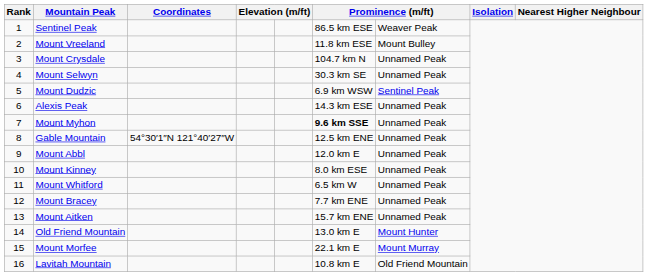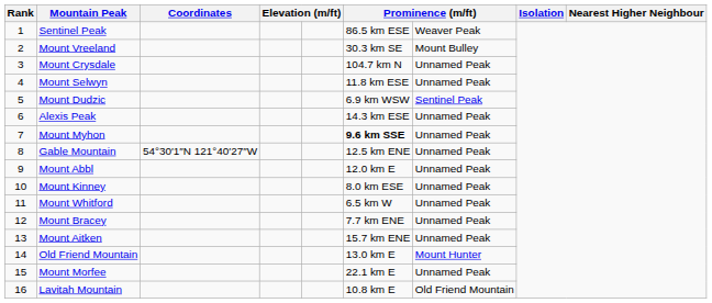 <table class="wikitable sortable">
 <tr>
 <th>Rank</th>
 <th><a href='#'>Mountain Peak</a></th>
 <th><a href='#'>Coordinates</a></th>
 <th colspan=2>Elevation (m/ft)</th>
 <th colspan=2><a href='#'>Prominence</a> (m/ft)</th>
 <th><a href='#'>Isolation</a></th>
 <th>Nearest Higher Neighbour</th>
 </tr>
 <tr>
 <td style="text-align:center">1</td>
 <td><a href='#'>Sentinel Peak</a></td>
 <td></td>
 <td></td>
 <td></td>
 <td>86.5 km  ESE</td>
 <td>Weaver Peak</td>
 </tr>
 <tr>
 <td style="text-align:center">2</td>
 <td><a href='#'>Mount Vreeland</a></td>
 <td></td>
 <td></td>
 <td></td>
-<td>11.8 km ESE</td>
+<td>30.3 km SE</td>
 <td>Mount Bulley</td>
 </tr>
 <tr>
 <td style="text-align:center">3</td>
 <td><a href='#'>Mount Crysdale</a></td>
 <td></td>
 <td></td>
 <td></td>
 <td>104.7 km N</td>
 <td>Unnamed Peak</td>
 </tr>
 <tr>
 <td style="text-align:center">4</td>
 <td><a href='#'>Mount Selwyn</a></td>
 <td></td>
 <td></td>
 <td></td>
-<td>30.3 km SE</td>
+<td>11.8 km ESE</td>
 <td>Unnamed Peak</td>
 </tr>
 <tr>
 <td style="text-align:center">5</td>
 <td><a href='#'>Mount Dudzic</a></td>
 <td></td>
 <td></td>
 <td></td>
 <td>6.9 km WSW</td>
 <td><a href='#'>Sentinel Peak</a></td>
 </tr>
 <tr>
 <td style="text-align:center">6</td>
 <td><a href='#'>Alexis Peak</a></td>
 <td></td>
 <td></td>
 <td></td>
 <td>14.3 km ESE</td>
 <td>Unnamed Peak</td>
 </tr>
 <tr>
 <td style="text-align:center">7</td>
 <td><a href='#'>Mount Myhon</a></td>
 <td></td>
 <td></td>
 <td></td>
 <td><strong>9.6 km SSE</strong></td>
 <td>Unnamed Peak</td>
 </tr>
 <tr>
 <td style="text-align:center">8</td>
 <td><a href='#'>Gable Mountain</a></td>
 <td>54°30′1″N  121°40′27″W</td>
 <td></td>
 <td></td>
 <td>12.5 km ENE</td>
 <td>Unnamed Peak</td>
 </tr>
 <tr>
 <td style="text-align:center">9</td>
 <td><a href='#'>Mount Abbl</a></td>
 <td></td>
 <td></td>
 <td></td>
 <td>12.0 km E</td>
 <td>Unnamed Peak</td>
 </tr>
 <tr>
 <td style="text-align:center">10</td>
 <td><a href='#'>Mount Kinney</a></td>
 <td></td>
 <td></td>
 <td></td>
 <td>8.0 km ESE</td>
 <td>Unnamed Peak</td>
 </tr>
 <tr>
 <td style="text-align:center">11</td>
 <td><a href='#'>Mount Whitford</a></td>
 <td></td>
 <td></td>
 <td></td>
 <td>6.5 km W</td>
 <td>Unnamed Peak</td>
 </tr>
 <tr>
 <td style="text-align:center">12</td>
 <td><a href='#'>Mount Bracey</a></td>
 <td></td>
 <td></td>
 <td></td>
 <td>7.7 km ENE</td>
 <td>Unnamed Peak</td>
 </tr>
 <tr>
 <td style="text-align:center">13</td>
 <td><a href='#'>Mount Aitken</a></td>
 <td></td>
 <td></td>
 <td></td>
 <td>15.7 km ENE</td>
 <td>Unnamed Peak</td>
 </tr>
 <tr>
 <td style="text-align:center">14</td>
 <td><a href='#'>Old Friend Mountain</a></td>
 <td></td>
 <td></td>
 <td></td>
 <td>13.0 km E</td>
 <td><a href='#'>Mount Hunter</a></td>
 </tr>
 <tr>
 <td style="text-align:center">15</td>
 <td><a href='#'>Mount Morfee</a></td>
 <td></td>
 <td></td>
 <td></td>
 <td>22.1 km E</td>
-<td><a href='#'>Mount Murray</a></td>
+<td>Unnamed Peak</td>
 </tr>
 <tr>
 <td style="text-align:center">16</td>
 <td><a href='#'>Lavitah Mountain</a></td>
 <td></td>
 <td></td>
 <td></td>
 <td>10.8 km E</td>
 <td>Old Friend Mountain</td>
 </tr>
 </table>
